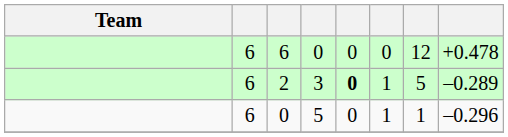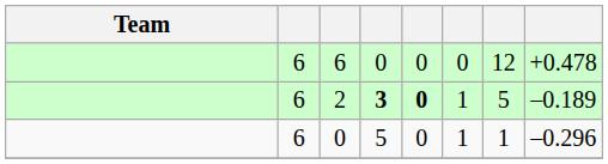 <table class="wikitable" style="text-align:center">
 <tr>
 <th style="width:175px;">Team</th>
 <th style="width:20px;"></th>
 <th style="width:20px;"></th>
 <th style="width:20px;"></th>
 <th style="width:20px;"></th>
 <th style="width:20px;"></th>
 <th style="width:20px;"></th>
 <th style="width:45px;"></th>
 </tr>
 <tr style="background:#cfc;">
 <td style="text-align:left"></td>
 <td>6</td>
 <td>6</td>
 <td>0</td>
 <td>0</td>
 <td>0</td>
 <td>12</td>
 <td>+0.478</td>
 </tr>
 <tr style="background:#cfc;">
 <td style="text-align:left"></td>
 <td>6</td>
 <td>2</td>
-<td>3</td>
+<td><strong>3</strong></td>
 <td><strong>0</strong></td>
 <td>1</td>
 <td>5</td>
-<td>–0.289</td>
+<td>–0.189</td>
 </tr>
 <tr>
 <td style="text-align:left"></td>
 <td>6</td>
 <td>0</td>
 <td>5</td>
 <td>0</td>
 <td>1</td>
 <td>1</td>
 <td>–0.296</td>
 </tr>
 <tr>
 </tr>
 </table>
